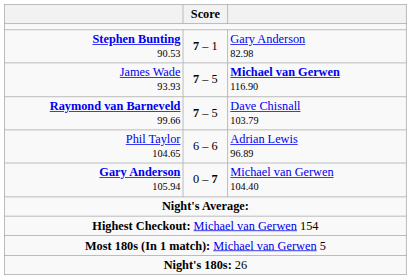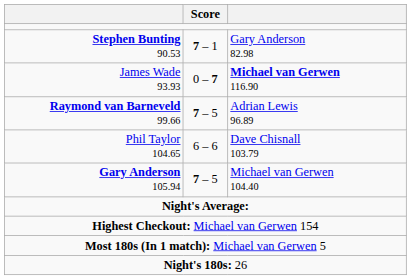 <table class=wikitable style="text-align:center">
 <tr>
 <th width=225></th>
 <th width=50>Score</th>
 <th width=225></th>
 </tr>
 <tr align=centre>
 <td colspan="3"></td>
 </tr>
 <tr align=left>
 <td align=right><strong><a href='#'>Stephen Bunting</a></strong>  <br><small><span>90.53</span></small></td>
 <td align=center><strong>7</strong> – 1</td>
 <td> <a href='#'>Gary Anderson</a> <br><small><span>82.98</span></small></td>
 </tr>
 <tr align=left>
 <td align=right><a href='#'>James Wade</a>  <br><small><span>93.93</span></small></td>
-<td align=center><strong>7</strong> – 5</td>
+<td align=center>0 – <strong>7</strong></td>
 <td> <strong><a href='#'>Michael van Gerwen</a></strong> <br><small><span>116.90</span></small></td>
 </tr>
 <tr align=left>
 <td align=right><strong><a href='#'>Raymond van Barneveld</a></strong>  <br><small><span>99.66</span></small></td>
 <td align=center><strong>7</strong> – 5</td>
-<td> <a href='#'>Dave Chisnall</a> <br><small><span>103.79</span></small></td>
+<td> <a href='#'>Adrian Lewis</a> <br><small><span>96.89</span></small></td>
 </tr>
 <tr align=left>
 <td align=right><a href='#'>Phil Taylor</a>  <br><small><span>104.65</span></small></td>
 <td align=center>6 – 6</td>
-<td> <a href='#'>Adrian Lewis</a> <br><small><span>96.89</span></small></td>
+<td> <a href='#'>Dave Chisnall</a> <br><small><span>103.79</span></small></td>
 </tr>
 <tr align=left>
 <td align=right><strong><a href='#'>Gary Anderson</a></strong>  <br><small><span>105.94</span></small></td>
-<td align=center>0 – <strong>7</strong></td>
+<td align=center><strong>7</strong> – 5</td>
 <td> <a href='#'>Michael van Gerwen</a> <br><small><span>104.40</span></small></td>
 </tr>
 <tr align=center>
 <td colspan="3"><strong>Night's Average:</strong> </td>
 </tr>
 <tr align=center>
 <td colspan="3"><strong>Highest Checkout:</strong>  <a href='#'>Michael van Gerwen</a> 154</td>
 </tr>
 <tr align=center>
 <td colspan="3"><strong>Most 180s (In 1 match):</strong>  <a href='#'>Michael van Gerwen</a> 5</td>
 </tr>
 <tr align=center>
 <td colspan="3"><strong>Night's 180s:</strong> 26</td>
 </tr>
 </table>
